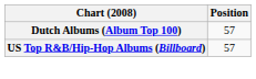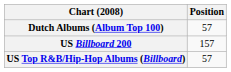 <table class="wikitable sortable plainrowheaders">
 <tr>
 <th scope="col">Chart (2008)</th>
 <th scope="col">Position</th>
 </tr>
 <tr>
 <th scope="row">Dutch Albums (<a href='#'>Album Top 100</a>)</th>
 <td style="text-align:center;">57</td>
 </tr>
 <tr>
+<th scope="row">US <a href='#'><em>Billboard</em> 200</a></th>
+<td style="text-align:center;">157</td>
+</tr>
+<tr>
 <th scope="row">US <a href='#'>Top R&B/Hip-Hop Albums</a> (<em><a href='#'>Billboard</a></em>)</th>
 <td style="text-align:center;">57</td>
 </tr>
 </table>
